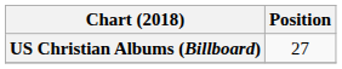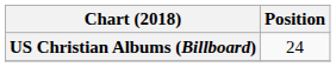 <table class="wikitable sortable plainrowheaders" style="text-align:center">
 <tr>
 <th scope="col">Chart (2018)</th>
 <th scope="col">Position</th>
 </tr>
 <tr>
 <th scope="row">US Christian Albums (<em>Billboard</em>)</th>
-<td>27</td>
+<td>24</td>
 </tr>
 <tr>
 </tr>
 </table>
